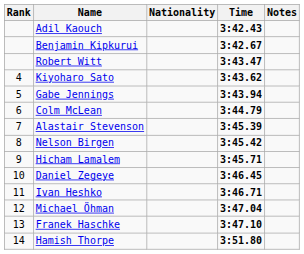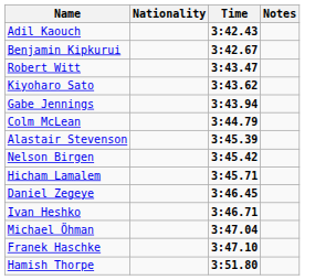 <table class="wikitable sortable" style="text-align:center">
 <tr>
-<th>Rank</th>
 <th>Name</th>
 <th>Nationality</th>
 <th>Time</th>
 <th>Notes</th>
 </tr>
 <tr>
-<td></td>
 <td align=left><a href='#'>Adil Kaouch</a></td>
 <td align=left></td>
 <td><strong>3:42.43</strong></td>
 <td></td>
 </tr>
 <tr>
-<td></td>
 <td align=left><a href='#'>Benjamin Kipkurui</a></td>
 <td align=left></td>
 <td><strong>3:42.67</strong></td>
 <td></td>
 </tr>
 <tr>
-<td></td>
 <td align=left><a href='#'>Robert Witt</a></td>
 <td align=left></td>
 <td><strong>3:43.47</strong></td>
 <td></td>
 </tr>
 <tr>
-<td>4</td>
 <td align=left><a href='#'>Kiyoharo Sato</a></td>
 <td align=left></td>
 <td><strong>3:43.62</strong></td>
 <td></td>
 </tr>
 <tr>
-<td>5</td>
 <td align=left><a href='#'>Gabe Jennings</a></td>
 <td align=left></td>
 <td><strong>3:43.94</strong></td>
 <td></td>
 </tr>
 <tr>
-<td>6</td>
 <td align=left><a href='#'>Colm McLean</a></td>
 <td align=left></td>
 <td><strong>3:44.79</strong></td>
 <td></td>
 </tr>
 <tr>
-<td>7</td>
 <td align=left><a href='#'>Alastair Stevenson</a></td>
 <td align=left></td>
 <td><strong>3:45.39</strong></td>
 <td></td>
 </tr>
 <tr>
-<td>8</td>
 <td align=left><a href='#'>Nelson Birgen</a></td>
 <td align=left></td>
 <td><strong>3:45.42</strong></td>
 <td></td>
 </tr>
 <tr>
-<td>9</td>
 <td align=left><a href='#'>Hicham Lamalem</a></td>
 <td align=left></td>
 <td><strong>3:45.71</strong></td>
 <td></td>
 </tr>
 <tr>
-<td>10</td>
 <td align=left><a href='#'>Daniel Zegeye</a></td>
 <td align=left></td>
 <td><strong>3:46.45</strong></td>
 <td></td>
 </tr>
 <tr>
-<td>11</td>
 <td align=left><a href='#'>Ivan Heshko</a></td>
 <td align=left></td>
 <td><strong>3:46.71</strong></td>
 <td></td>
 </tr>
 <tr>
-<td>12</td>
 <td align=left><a href='#'>Michael Öhman</a></td>
 <td align=left></td>
 <td><strong>3:47.04</strong></td>
 <td></td>
 </tr>
 <tr>
-<td>13</td>
 <td align=left><a href='#'>Franek Haschke</a></td>
 <td align=left></td>
 <td><strong>3:47.10</strong></td>
 <td></td>
 </tr>
 <tr>
-<td>14</td>
 <td align=left><a href='#'>Hamish Thorpe</a></td>
 <td align=left></td>
 <td><strong>3:51.80</strong></td>
 <td></td>
 </tr>
 </table>
